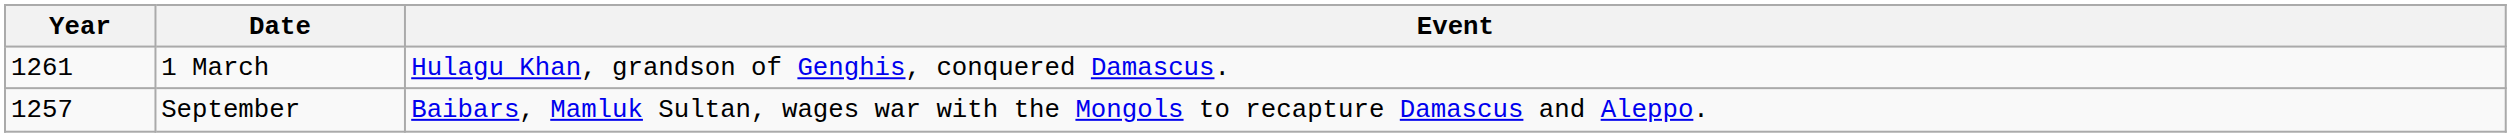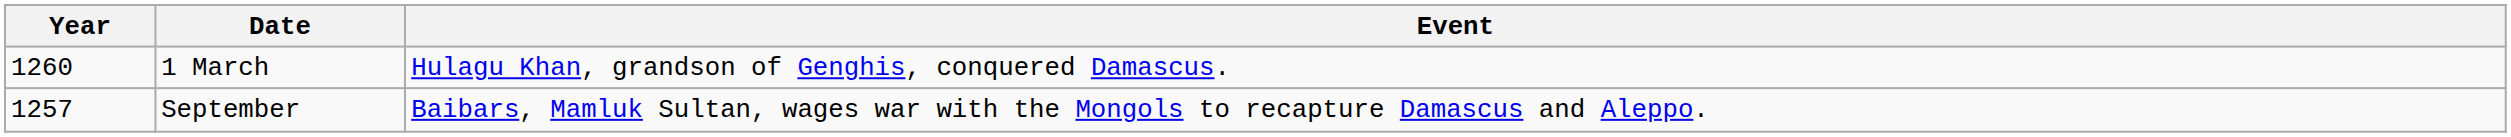 <table class="wikitable" width="100%">
 <tr>
 <th style="width:6%">Year</th>
 <th style="width:10%">Date</th>
 <th>Event</th>
 </tr>
 <tr>
-<td>1261</td>
+<td>1260</td>
 <td>1 March</td>
 <td><a href='#'>Hulagu Khan</a>, grandson of <a href='#'>Genghis</a>, conquered <a href='#'>Damascus</a>.</td>
 </tr>
 <tr>
 <td>1257</td>
 <td>September</td>
 <td><a href='#'>Baibars</a>, <a href='#'>Mamluk</a> Sultan, wages war with the <a href='#'>Mongols</a> to recapture <a href='#'>Damascus</a> and <a href='#'>Aleppo</a>.</td>
 </tr>
 </table>
